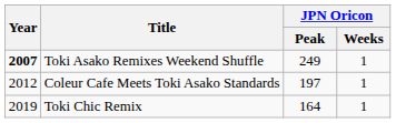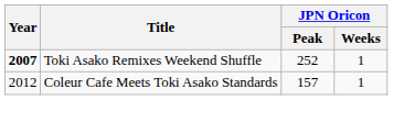 <table class="wikitable">
 <tr>
 <th rowspan="2" style="width:33px;">Year</th>
 <th rowspan="2">Title</th>
 <th colspan="2" style="width:106px;"><a href='#'>JPN Oricon</a></th>
 </tr>
 <tr>
 <th style="width:53px;">Peak</th>
 <th style="width:53px;">Weeks</th>
 </tr>
 <tr>
 <td style="text-align:center;"><strong>2007</strong></td>
 <td>Toki Asako Remixes Weekend Shuffle</td>
-<td style="text-align:center;">249</td>
+<td style="text-align:center;">252</td>
 <td style="text-align:center;">1</td>
 </tr>
 <tr>
 <td style="text-align:center;">2012</td>
 <td>Coleur Cafe Meets Toki Asako Standards</td>
-<td style="text-align:center;">197</td>
-<td style="text-align:center;">1</td>
-</tr>
-<tr>
-<td style="text-align:center;">2019</td>
-<td>Toki Chic Remix</td>
-<td style="text-align:center;">164</td>
+<td style="text-align:center;">157</td>
 <td style="text-align:center;">1</td>
 </tr>
 </table>
